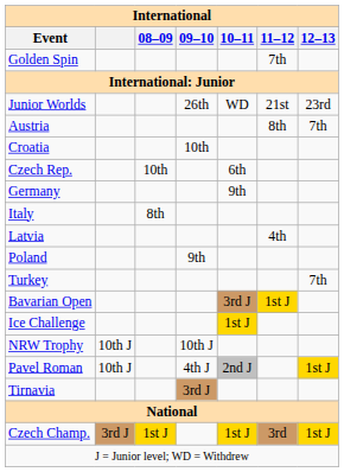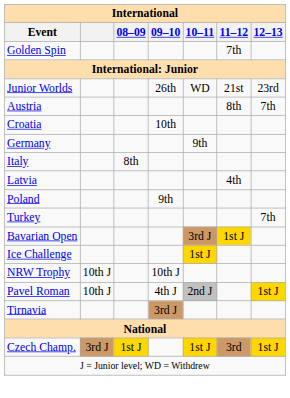 <table class="wikitable" style="text-align:center">
 <tr>
 <th style="background-color: #ffdead; " colspan=7 align=center>International</th>
 </tr>
 <tr>
 <th>Event</th>
 <th></th>
 <th><a href='#'>08–09</a></th>
 <th><a href='#'>09–10</a></th>
 <th><a href='#'>10–11</a></th>
 <th><a href='#'>11–12</a></th>
 <th><a href='#'>12–13</a></th>
 </tr>
 <tr>
 <td align=left><a href='#'>Golden Spin</a></td>
 <td></td>
 <td></td>
 <td></td>
 <td></td>
 <td>7th</td>
 <td></td>
 </tr>
 <tr>
 <th style="background-color: #ffdead; " colspan=7 align=center>International: Junior</th>
 </tr>
 <tr>
 <td align=left><a href='#'>Junior Worlds</a></td>
 <td></td>
 <td></td>
 <td>26th</td>
 <td>WD</td>
 <td>21st</td>
 <td>23rd</td>
 </tr>
 <tr>
 <td align=left> <a href='#'>Austria</a></td>
 <td></td>
 <td></td>
 <td></td>
 <td></td>
 <td>8th</td>
 <td>7th</td>
 </tr>
 <tr>
 <td align=left> <a href='#'>Croatia</a></td>
 <td></td>
 <td></td>
 <td>10th</td>
 <td></td>
-<td></td>
-<td></td>
-</tr>
-<tr>
-<td align=left> <a href='#'>Czech Rep.</a></td>
-<td></td>
-<td>10th</td>
-<td></td>
-<td>6th</td>
 <td></td>
 <td></td>
 </tr>
 <tr>
 <td align=left> <a href='#'>Germany</a></td>
 <td></td>
 <td></td>
 <td></td>
 <td>9th</td>
 <td></td>
 <td></td>
 </tr>
 <tr>
 <td align=left> <a href='#'>Italy</a></td>
 <td></td>
 <td>8th</td>
 <td></td>
 <td></td>
 <td></td>
 <td></td>
 </tr>
 <tr>
 <td align=left> <a href='#'>Latvia</a></td>
 <td></td>
 <td></td>
 <td></td>
 <td></td>
 <td>4th</td>
 <td></td>
 </tr>
 <tr>
 <td align=left> <a href='#'>Poland</a></td>
 <td></td>
 <td></td>
 <td>9th</td>
 <td></td>
 <td></td>
 <td></td>
 </tr>
 <tr>
 <td align=left> <a href='#'>Turkey</a></td>
 <td></td>
 <td></td>
 <td></td>
 <td></td>
 <td></td>
 <td>7th</td>
 </tr>
 <tr>
 <td align=left><a href='#'>Bavarian Open</a></td>
 <td></td>
 <td></td>
 <td></td>
 <td bgcolor=cc9966>3rd J</td>
 <td bgcolor=gold>1st J</td>
 <td></td>
 </tr>
 <tr>
 <td align=left><a href='#'>Ice Challenge</a></td>
 <td></td>
 <td></td>
 <td></td>
 <td bgcolor=gold>1st J</td>
 <td></td>
 <td></td>
 </tr>
 <tr>
 <td align=left><a href='#'>NRW Trophy</a></td>
 <td>10th J</td>
 <td></td>
 <td>10th J</td>
 <td></td>
 <td></td>
 <td></td>
 </tr>
 <tr>
 <td align=left><a href='#'>Pavel Roman</a></td>
 <td>10th J</td>
 <td></td>
 <td>4th J</td>
 <td bgcolor=silver>2nd J</td>
 <td></td>
 <td bgcolor=gold>1st J</td>
 </tr>
 <tr>
 <td align=left><a href='#'>Tirnavia</a></td>
 <td></td>
 <td></td>
 <td bgcolor=cc9966>3rd J</td>
 <td></td>
 <td></td>
 <td></td>
 </tr>
 <tr>
 <th style="background-color: #ffdead; " colspan=7 align=center>National</th>
 </tr>
 <tr>
 <td align=left><a href='#'>Czech Champ.</a></td>
 <td bgcolor=cc9966>3rd J</td>
 <td bgcolor=gold>1st J</td>
 <td></td>
 <td bgcolor=gold>1st J</td>
 <td bgcolor=cc9966>3rd</td>
 <td bgcolor=gold>1st J</td>
 </tr>
 <tr>
 <td colspan=7 align=center><small> J = Junior level; WD = Withdrew </small></td>
 </tr>
 </table>
